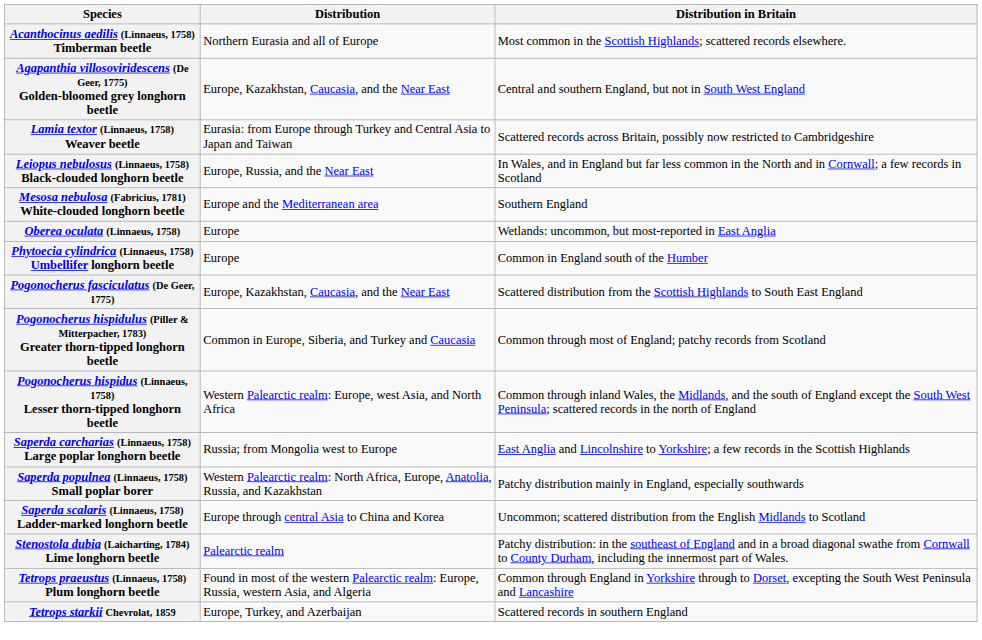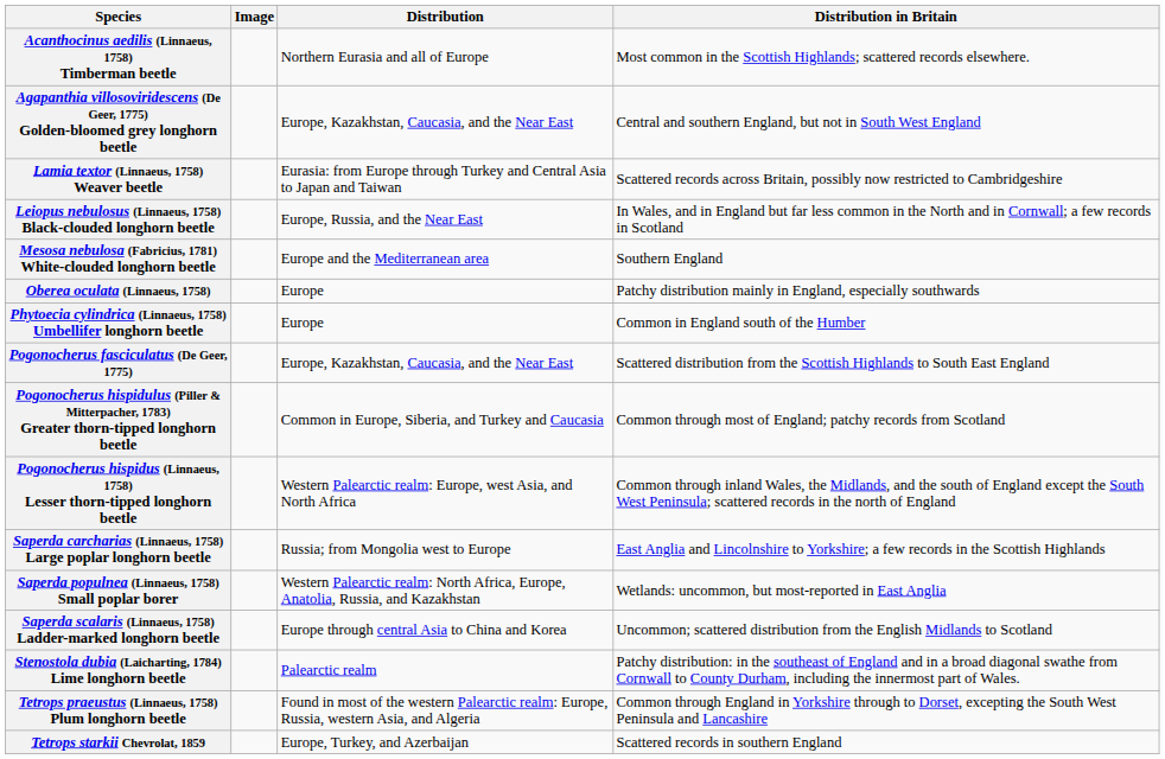 <table class="wikitable">
 <tr>
 <th scope="col">Species</th>
+<th scope="col">Image</th>
 <th scope="col">Distribution</th>
 <th scope="col">Distribution in Britain</th>
 </tr>
 <tr>
 <th scope="row"><em><a href='#'>Acanthocinus aedilis</a></em> <small>(Linnaeus, 1758)</small><br>Timberman beetle</th>
+<td></td>
 <td>Northern Eurasia and all of Europe</td>
 <td>Most common in the <a href='#'>Scottish Highlands</a>; scattered records elsewhere.</td>
 </tr>
 <tr>
 <th scope="row"><em><a href='#'>Agapanthia villosoviridescens</a></em> <small>(De Geer, 1775)</small><br>Golden-bloomed grey longhorn beetle</th>
+<td></td>
 <td>Europe, Kazakhstan, <a href='#'>Caucasia</a>, and the <a href='#'>Near East</a></td>
 <td>Central and southern England, but not in <a href='#'>South West England</a></td>
 </tr>
 <tr>
 <th scope="row"><em><a href='#'>Lamia textor</a></em> <small>(Linnaeus, 1758)</small><br>Weaver beetle</th>
+<td></td>
 <td>Eurasia: from Europe through Turkey and Central Asia to Japan and Taiwan</td>
 <td>Scattered records across Britain, possibly now restricted to Cambridgeshire</td>
 </tr>
 <tr>
 <th scope="row"><em><a href='#'>Leiopus nebulosus</a></em> <small>(Linnaeus, 1758)</small><br>Black-clouded longhorn beetle</th>
+<td></td>
 <td>Europe, Russia, and the <a href='#'>Near East</a></td>
 <td>In Wales, and in England but far less common in the North and in <a href='#'>Cornwall</a>; a few records in Scotland</td>
 </tr>
 <tr>
 <th scope="row"><em><a href='#'>Mesosa nebulosa</a></em> <small>(Fabricius, 1781)</small><br>White-clouded longhorn beetle</th>
+<td></td>
 <td>Europe and the <a href='#'>Mediterranean area</a></td>
 <td>Southern England</td>
 </tr>
 <tr>
 <th scope="row"><em><a href='#'>Oberea oculata</a></em> <small>(Linnaeus, 1758)</small></th>
+<td></td>
 <td>Europe</td>
-<td>Wetlands: uncommon, but most-reported in <a href='#'>East Anglia</a></td>
+<td>Patchy distribution mainly in England, especially southwards</td>
 </tr>
 <tr>
 <th scope="row"><em><a href='#'>Phytoecia cylindrica</a></em> <small>(Linnaeus, 1758)</small><br><a href='#'>Umbellifer</a> longhorn beetle</th>
+<td></td>
 <td>Europe</td>
 <td>Common in England south of the <a href='#'>Humber</a></td>
 </tr>
 <tr>
 <th scope="row"><em><a href='#'>Pogonocherus fasciculatus</a></em> <small>(De Geer, 1775)</small></th>
+<td></td>
 <td>Europe, Kazakhstan, <a href='#'>Caucasia</a>, and the <a href='#'>Near East</a></td>
 <td>Scattered distribution from the <a href='#'>Scottish Highlands</a> to South East England</td>
 </tr>
 <tr>
 <th scope="row"><em><a href='#'>Pogonocherus hispidulus</a></em> <small>(Piller & Mitterpacher, 1783)</small><br>Greater thorn-tipped longhorn beetle</th>
+<td></td>
 <td>Common in Europe, Siberia, and Turkey and <a href='#'>Caucasia</a></td>
 <td>Common through most of England; patchy records from Scotland</td>
 </tr>
 <tr>
 <th scope="row"><em><a href='#'>Pogonocherus hispidus</a></em> <small>(Linnaeus, 1758)</small><br>Lesser thorn-tipped longhorn beetle</th>
+<td></td>
 <td>Western <a href='#'>Palearctic realm</a>: Europe, west Asia, and North Africa</td>
 <td>Common through inland Wales, the <a href='#'>Midlands</a>, and the south of England except the <a href='#'>South West Peninsula</a>; scattered records in the north of England</td>
 </tr>
 <tr>
 <th scope="row"><em><a href='#'>Saperda carcharias</a></em> <small>(Linnaeus, 1758)</small><br>Large poplar longhorn beetle</th>
+<td></td>
 <td>Russia; from Mongolia west to Europe</td>
 <td><a href='#'>East Anglia</a> and <a href='#'>Lincolnshire</a> to <a href='#'>Yorkshire</a>; a few records in the Scottish Highlands</td>
 </tr>
 <tr>
 <th scope="row"><em><a href='#'>Saperda populnea</a></em> <small>(Linnaeus, 1758)</small><br>Small poplar borer</th>
+<td></td>
 <td>Western <a href='#'>Palearctic realm</a>: North Africa, Europe, <a href='#'>Anatolia</a>, Russia, and Kazakhstan</td>
-<td>Patchy distribution mainly in England, especially southwards</td>
+<td>Wetlands: uncommon, but most-reported in <a href='#'>East Anglia</a></td>
 </tr>
 <tr>
 <th scope="row"><em><a href='#'>Saperda scalaris</a></em> <small>(Linnaeus, 1758)</small><br>Ladder-marked longhorn beetle</th>
+<td></td>
 <td>Europe through <a href='#'>central Asia</a> to China and Korea</td>
 <td>Uncommon; scattered distribution from the English <a href='#'>Midlands</a> to Scotland</td>
 </tr>
 <tr>
 <th scope="row"><em><a href='#'>Stenostola dubia</a></em> <small>(Laicharting, 1784)</small><br>Lime longhorn beetle</th>
+<td></td>
 <td><a href='#'>Palearctic realm</a></td>
 <td>Patchy distribution: in the <a href='#'>southeast of England</a> and in a broad diagonal swathe from <a href='#'>Cornwall</a> to <a href='#'>County Durham</a>, including the innermost part of Wales.</td>
 </tr>
 <tr>
 <th scope="row"><em><a href='#'>Tetrops praeustus</a></em> <small>(Linnaeus, 1758)</small><br>Plum longhorn beetle</th>
+<td></td>
 <td>Found in most of the western <a href='#'>Palearctic realm</a>: Europe, Russia, western Asia, and Algeria</td>
 <td>Common through England in <a href='#'>Yorkshire</a> through to <a href='#'>Dorset</a>, excepting the South West Peninsula and <a href='#'>Lancashire</a></td>
 </tr>
 <tr>
 <th scope="row"><em><a href='#'>Tetrops starkii</a></em> <small>Chevrolat, 1859</small></th>
+<td></td>
 <td>Europe, Turkey, and Azerbaijan</td>
 <td>Scattered records in southern England</td>
 </tr>
 </table>
